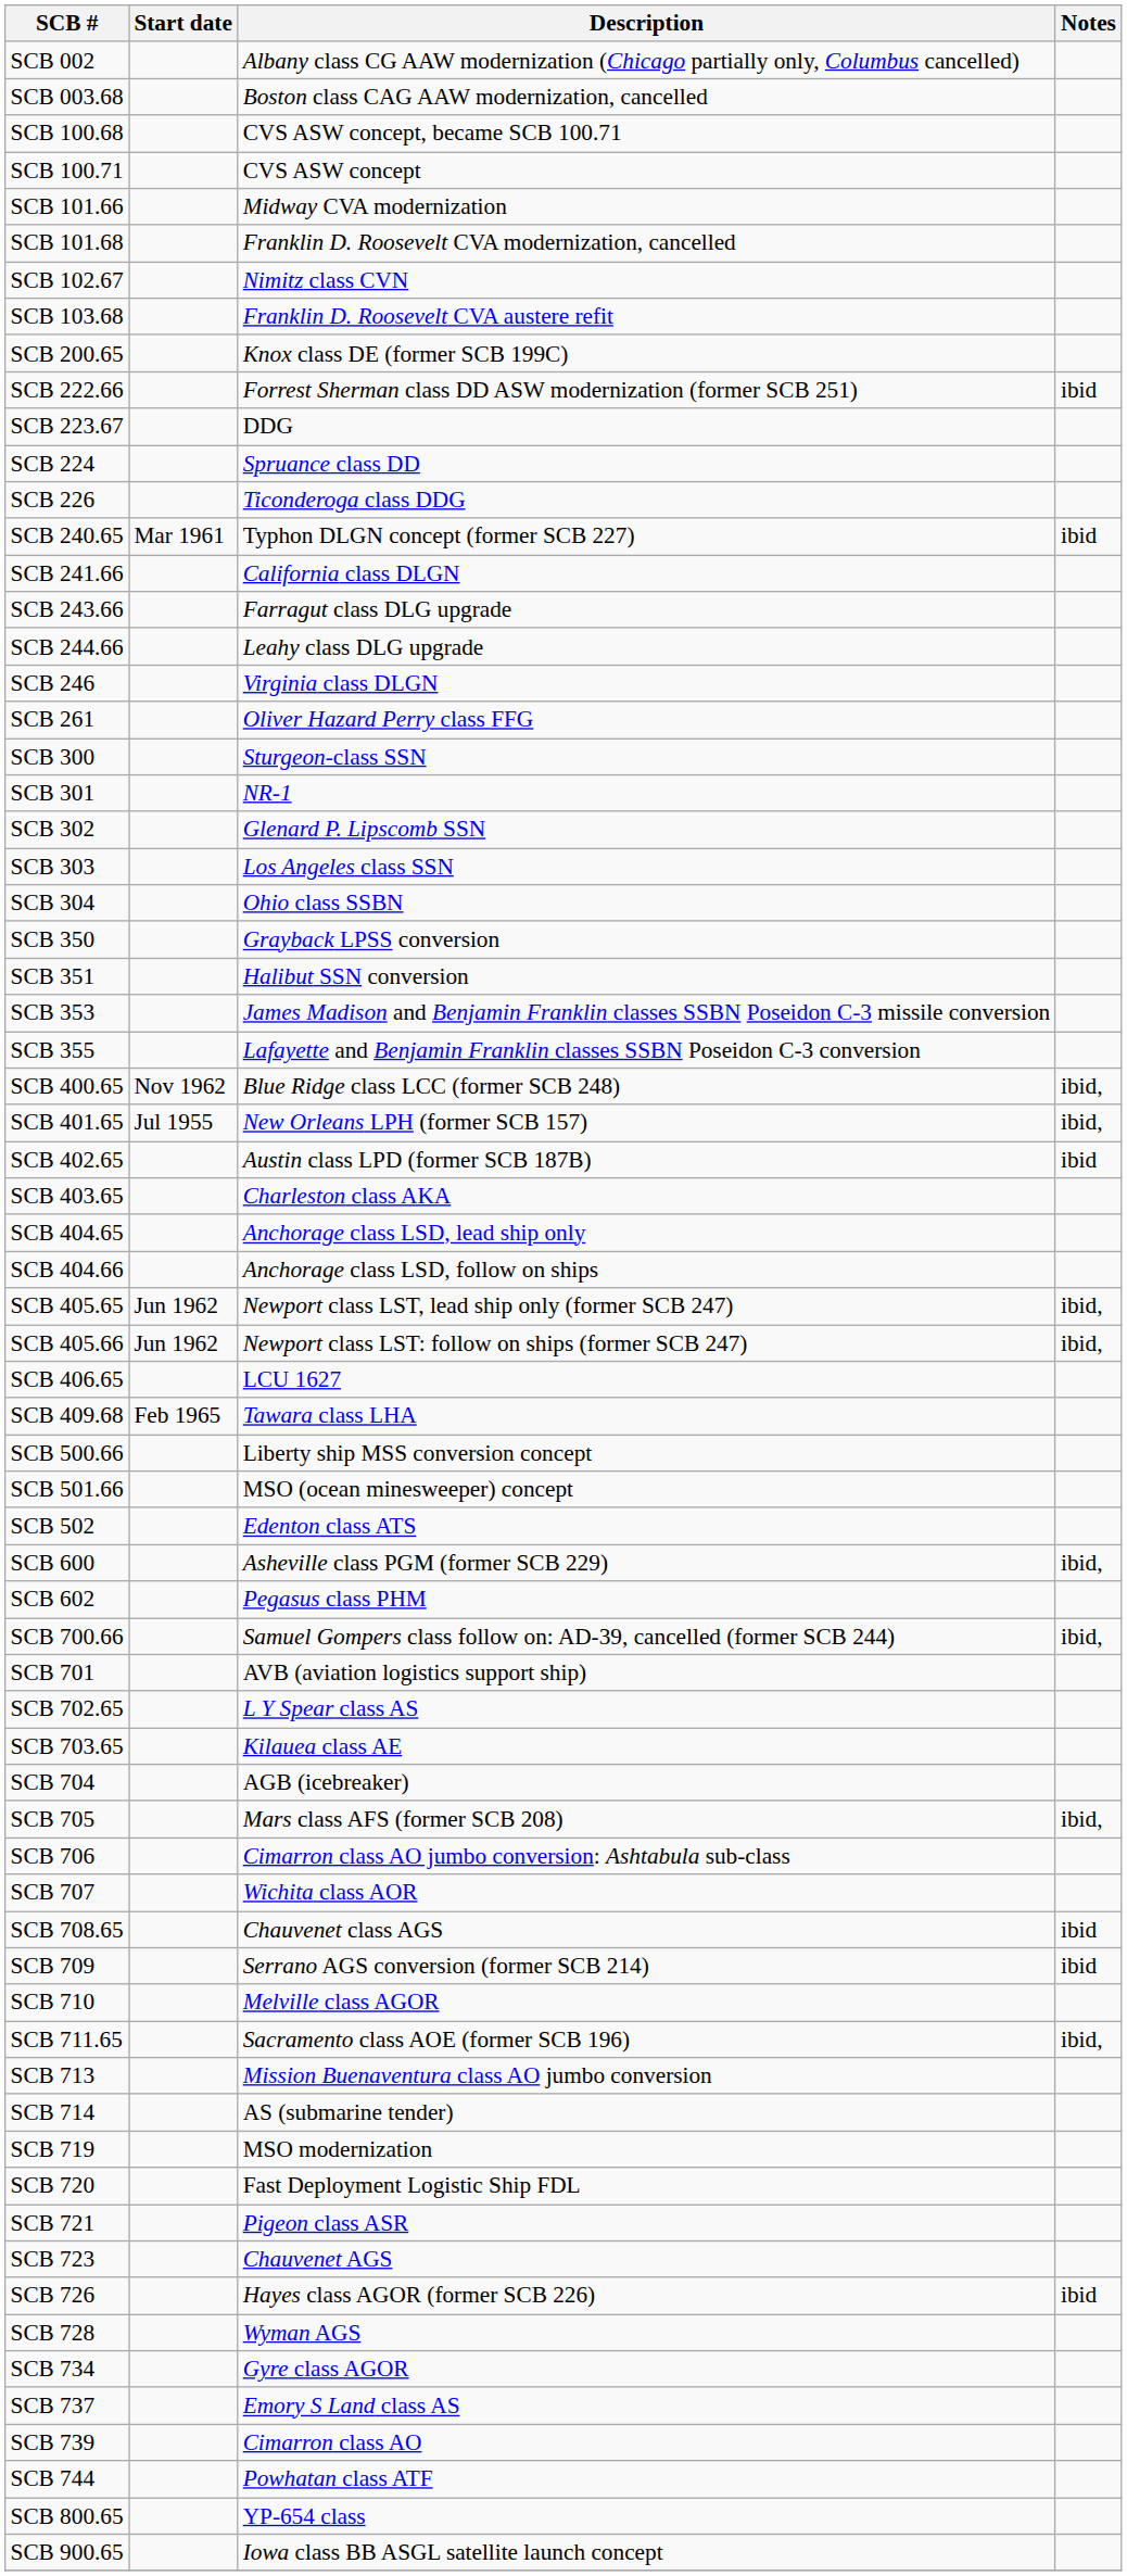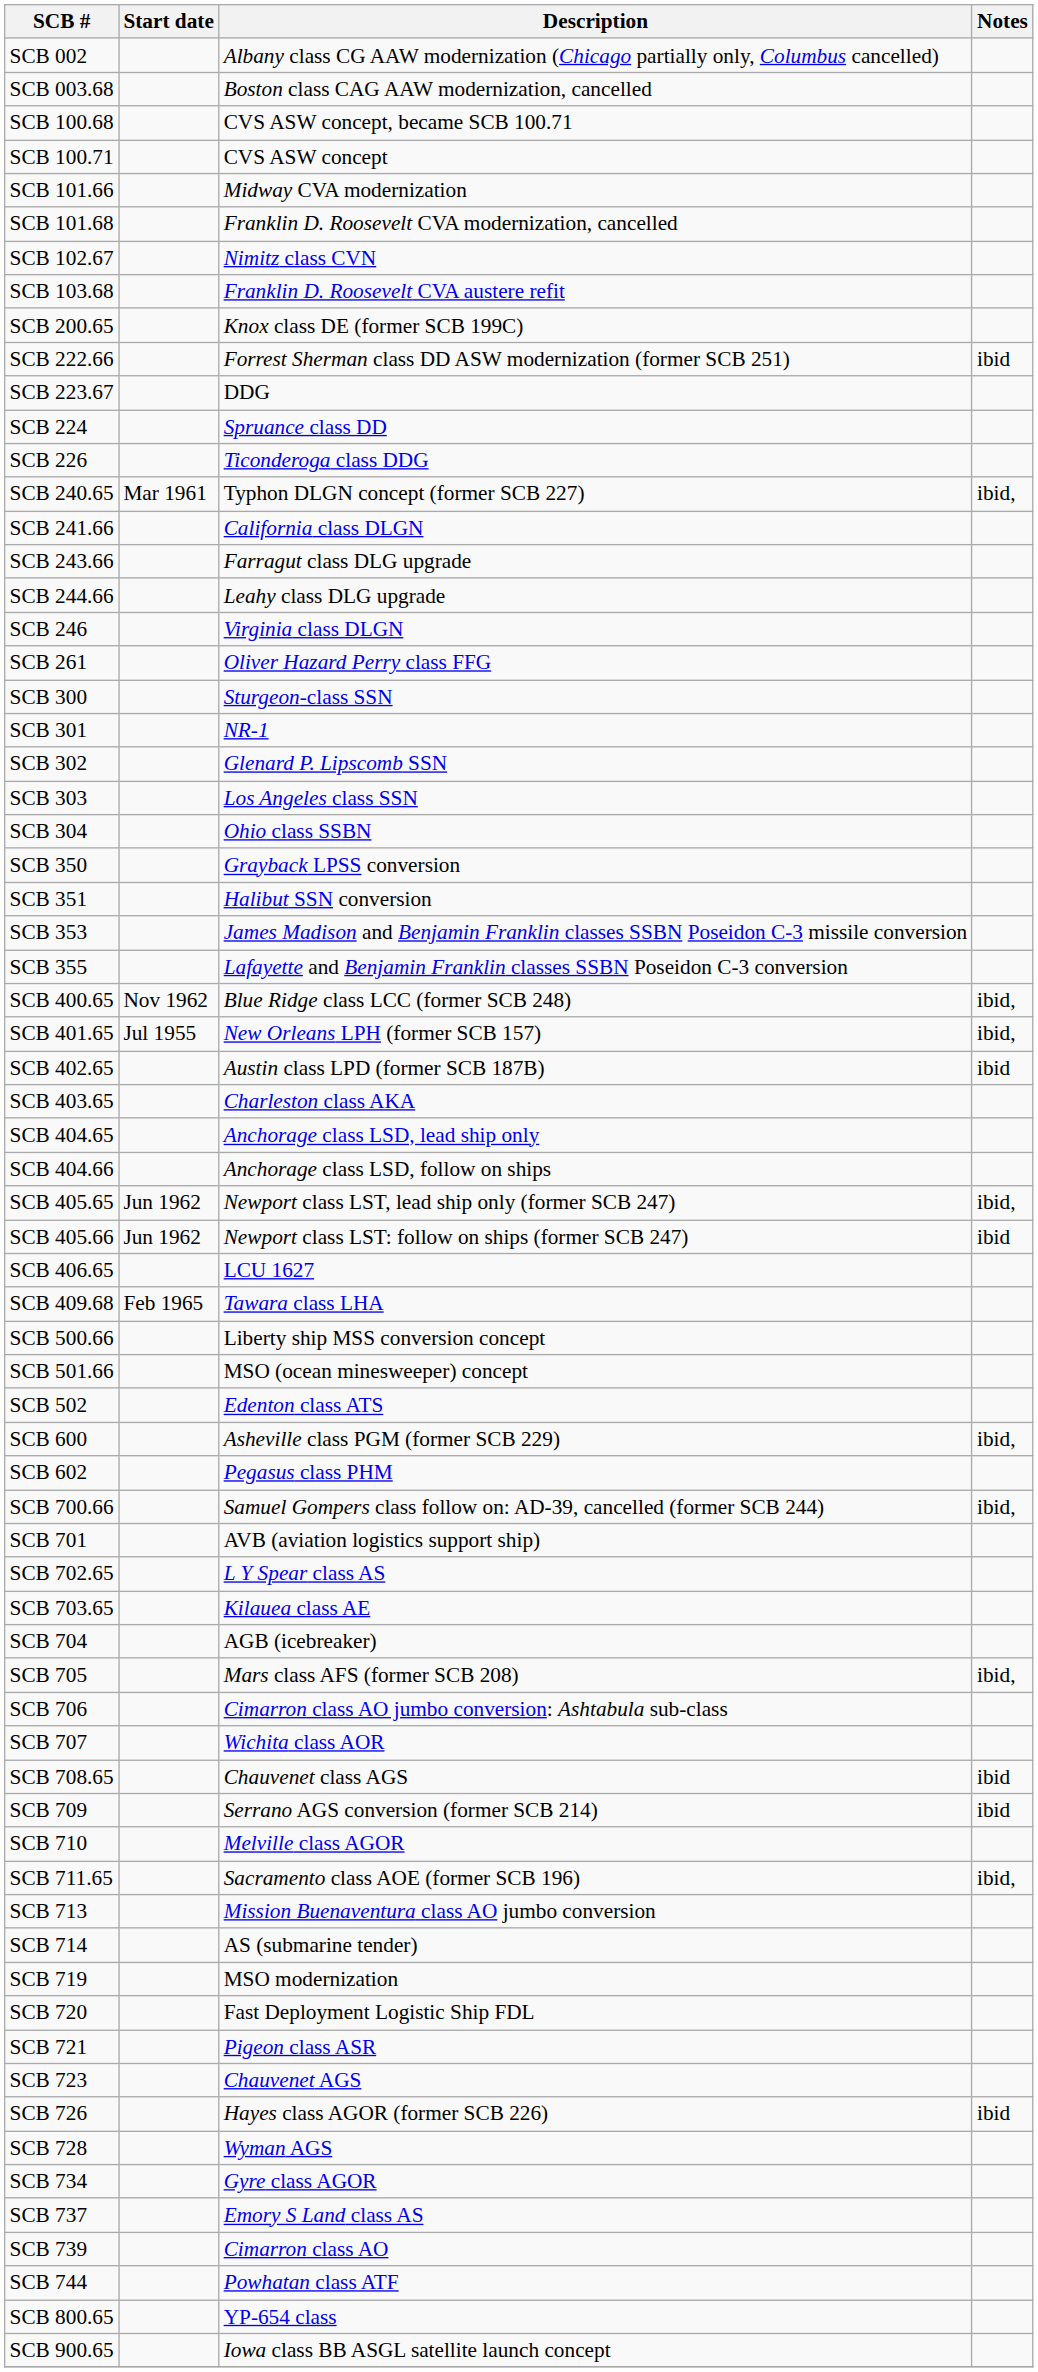 <table class="wikitable">
 <tr>
 <th>SCB #</th>
 <th>Start date</th>
 <th>Description</th>
 <th>Notes</th>
 </tr>
 <tr>
 <td>SCB 002</td>
 <td></td>
 <td><em>Albany</em> class CG AAW modernization (<a href='#'><em>Chicago</em></a> partially only, <a href='#'><em>Columbus</em></a> cancelled)</td>
 <td></td>
 </tr>
 <tr>
 <td>SCB 003.68</td>
 <td></td>
 <td><em>Boston</em> class CAG AAW modernization, cancelled</td>
 <td></td>
 </tr>
 <tr>
 <td>SCB 100.68</td>
 <td></td>
 <td>CVS ASW concept, became SCB 100.71</td>
 <td></td>
 </tr>
 <tr>
 <td>SCB 100.71</td>
 <td></td>
 <td>CVS ASW concept</td>
 <td></td>
 </tr>
 <tr>
 <td>SCB 101.66</td>
 <td></td>
 <td><em>Midway</em> CVA modernization</td>
 <td></td>
 </tr>
 <tr>
 <td>SCB 101.68</td>
 <td></td>
 <td><em>Franklin D. Roosevelt</em> CVA modernization, cancelled</td>
 <td></td>
 </tr>
 <tr>
 <td>SCB 102.67</td>
 <td></td>
 <td><a href='#'><em>Nimitz</em> class CVN</a></td>
 <td></td>
 </tr>
 <tr>
 <td>SCB 103.68</td>
 <td></td>
 <td><a href='#'><em>Franklin D. Roosevelt</em> CVA austere refit</a></td>
 <td></td>
 </tr>
 <tr>
 <td>SCB 200.65</td>
 <td></td>
 <td><em>Knox</em> class DE (former SCB 199C)</td>
 <td></td>
 </tr>
 <tr>
 <td>SCB 222.66</td>
 <td></td>
 <td><em>Forrest Sherman</em> class DD ASW modernization (former SCB 251)</td>
 <td>ibid</td>
 </tr>
 <tr>
 <td>SCB 223.67</td>
 <td></td>
 <td>DDG</td>
 <td></td>
 </tr>
 <tr>
 <td>SCB 224</td>
 <td></td>
 <td><a href='#'><em>Spruance</em> class DD</a></td>
 <td></td>
 </tr>
 <tr>
 <td>SCB 226</td>
 <td></td>
 <td><a href='#'><em>Ticonderoga</em> class DDG</a></td>
 <td></td>
 </tr>
 <tr>
 <td>SCB 240.65</td>
 <td>Mar 1961</td>
 <td>Typhon DLGN concept (former SCB 227)</td>
-<td>ibid</td>
+<td>ibid,</td>
 </tr>
 <tr>
 <td>SCB 241.66</td>
 <td></td>
 <td><a href='#'><em>California</em> class DLGN</a></td>
 <td></td>
 </tr>
 <tr>
 <td>SCB 243.66</td>
 <td></td>
 <td><em>Farragut</em> class DLG upgrade</td>
 <td></td>
 </tr>
 <tr>
 <td>SCB 244.66</td>
 <td></td>
 <td><em>Leahy</em> class DLG upgrade</td>
 <td></td>
 </tr>
 <tr>
 <td>SCB 246</td>
 <td></td>
 <td><a href='#'><em>Virginia</em> class DLGN</a></td>
 <td></td>
 </tr>
 <tr>
 <td>SCB 261</td>
 <td></td>
 <td><a href='#'><em>Oliver Hazard Perry</em> class FFG</a></td>
 <td></td>
 </tr>
 <tr>
 <td>SCB 300</td>
 <td></td>
 <td><a href='#'><em>Sturgeon</em>-class SSN</a></td>
 <td></td>
 </tr>
 <tr>
 <td>SCB 301</td>
 <td></td>
 <td><a href='#'><em>NR-1</em></a></td>
 <td></td>
 </tr>
 <tr>
 <td>SCB 302</td>
 <td></td>
 <td><a href='#'><em>Glenard P. Lipscomb</em> SSN</a></td>
 <td></td>
 </tr>
 <tr>
 <td>SCB 303</td>
 <td></td>
 <td><a href='#'><em>Los Angeles</em> class SSN</a></td>
 <td></td>
 </tr>
 <tr>
 <td>SCB 304</td>
 <td></td>
 <td><a href='#'><em>Ohio</em> class SSBN</a></td>
 <td></td>
 </tr>
 <tr>
 <td>SCB 350</td>
 <td></td>
 <td><a href='#'><em>Grayback</em> LPSS</a> conversion</td>
 <td></td>
 </tr>
 <tr>
 <td>SCB 351</td>
 <td></td>
 <td><a href='#'><em>Halibut</em> SSN</a> conversion</td>
 <td></td>
 </tr>
 <tr>
 <td>SCB 353</td>
 <td></td>
 <td><a href='#'><em>James Madison</em></a> and <a href='#'><em>Benjamin Franklin</em> classes SSBN</a> <a href='#'>Poseidon C-3</a> missile conversion</td>
 <td></td>
 </tr>
 <tr>
 <td>SCB 355</td>
 <td></td>
 <td><a href='#'><em>Lafayette</em></a> and <a href='#'><em>Benjamin Franklin</em> classes SSBN</a> Poseidon C-3 conversion</td>
 <td></td>
 </tr>
 <tr>
 <td>SCB 400.65</td>
 <td>Nov 1962</td>
 <td><em>Blue Ridge</em> class LCC (former SCB 248)</td>
 <td>ibid,</td>
 </tr>
 <tr>
 <td>SCB 401.65</td>
 <td>Jul 1955</td>
 <td><a href='#'><em>New Orleans</em> LPH</a> (former SCB 157)</td>
 <td>ibid,</td>
 </tr>
 <tr>
 <td>SCB 402.65</td>
 <td></td>
 <td><em>Austin</em> class LPD (former SCB 187B)</td>
 <td>ibid</td>
 </tr>
 <tr>
 <td>SCB 403.65</td>
 <td></td>
 <td><a href='#'><em>Charleston</em> class AKA</a></td>
 <td></td>
 </tr>
 <tr>
 <td>SCB 404.65</td>
 <td></td>
 <td><a href='#'><em>Anchorage</em> class LSD, lead ship only</a></td>
 <td></td>
 </tr>
 <tr>
 <td>SCB 404.66</td>
 <td></td>
 <td><em>Anchorage</em> class LSD, follow on ships</td>
 <td></td>
 </tr>
 <tr>
 <td>SCB 405.65</td>
 <td>Jun 1962</td>
 <td><em>Newport</em> class LST, lead ship only (former SCB 247)</td>
 <td>ibid,</td>
 </tr>
 <tr>
 <td>SCB 405.66</td>
 <td>Jun 1962</td>
 <td><em>Newport</em> class LST: follow on ships (former SCB 247)</td>
-<td>ibid,</td>
+<td>ibid</td>
 </tr>
 <tr>
 <td>SCB 406.65</td>
 <td></td>
 <td><a href='#'>LCU 1627</a></td>
 <td></td>
 </tr>
 <tr>
 <td>SCB 409.68</td>
 <td>Feb 1965</td>
 <td><a href='#'><em>Tawara</em> class LHA</a></td>
 <td></td>
 </tr>
 <tr>
 <td>SCB 500.66</td>
 <td></td>
 <td>Liberty ship MSS conversion concept</td>
 <td></td>
 </tr>
 <tr>
 <td>SCB 501.66</td>
 <td></td>
 <td>MSO (ocean minesweeper) concept</td>
 <td></td>
 </tr>
 <tr>
 <td>SCB 502</td>
 <td></td>
 <td><a href='#'><em>Edenton</em> class ATS</a></td>
 <td></td>
 </tr>
 <tr>
 <td>SCB 600</td>
 <td></td>
 <td><em>Asheville</em> class PGM (former SCB 229)</td>
 <td>ibid,</td>
 </tr>
 <tr>
 <td>SCB 602</td>
 <td></td>
 <td><a href='#'><em>Pegasus</em> class PHM</a></td>
 <td></td>
 </tr>
 <tr>
 <td>SCB 700.66</td>
 <td></td>
 <td><em>Samuel Gompers</em> class follow on: AD-39, cancelled (former SCB 244)</td>
 <td>ibid,</td>
 </tr>
 <tr>
 <td>SCB 701</td>
 <td></td>
 <td>AVB (aviation logistics support ship)</td>
 <td></td>
 </tr>
 <tr>
 <td>SCB 702.65</td>
 <td></td>
 <td><a href='#'><em>L Y Spear</em> class AS</a></td>
 <td></td>
 </tr>
 <tr>
 <td>SCB 703.65</td>
 <td></td>
 <td><a href='#'><em>Kilauea</em> class AE</a></td>
 <td></td>
 </tr>
 <tr>
 <td>SCB 704</td>
 <td></td>
 <td>AGB (icebreaker)</td>
 <td></td>
 </tr>
 <tr>
 <td>SCB 705</td>
 <td></td>
 <td><em>Mars</em> class AFS (former SCB 208)</td>
 <td>ibid,</td>
 </tr>
 <tr>
 <td>SCB 706</td>
 <td></td>
 <td><a href='#'><em>Cimarron</em> class AO jumbo conversion</a>: <em>Ashtabula</em> sub-class</td>
 <td></td>
 </tr>
 <tr>
 <td>SCB 707</td>
 <td></td>
 <td><a href='#'><em>Wichita</em> class AOR</a></td>
 <td></td>
 </tr>
 <tr>
 <td>SCB 708.65</td>
 <td></td>
 <td><em>Chauvenet</em> class AGS</td>
 <td>ibid</td>
 </tr>
 <tr>
 <td>SCB 709</td>
 <td></td>
 <td><em>Serrano</em> AGS conversion (former SCB 214)</td>
 <td>ibid</td>
 </tr>
 <tr>
 <td>SCB 710</td>
 <td></td>
 <td><a href='#'><em>Melville</em> class AGOR</a></td>
 <td></td>
 </tr>
 <tr>
 <td>SCB 711.65</td>
 <td></td>
 <td><em>Sacramento</em> class AOE (former SCB 196)</td>
 <td>ibid,</td>
 </tr>
 <tr>
 <td>SCB 713</td>
 <td></td>
 <td><a href='#'><em>Mission Buenaventura</em> class AO</a> jumbo conversion</td>
 <td></td>
 </tr>
 <tr>
 <td>SCB 714</td>
 <td></td>
 <td>AS (submarine tender)</td>
 <td></td>
 </tr>
 <tr>
 <td>SCB 719</td>
 <td></td>
 <td>MSO modernization</td>
 <td></td>
 </tr>
 <tr>
 <td>SCB 720</td>
 <td></td>
 <td>Fast Deployment Logistic Ship FDL</td>
 <td></td>
 </tr>
 <tr>
 <td>SCB 721</td>
 <td></td>
 <td><a href='#'><em>Pigeon</em> class ASR</a></td>
 <td></td>
 </tr>
 <tr>
 <td>SCB 723</td>
 <td></td>
 <td><a href='#'><em>Chauvenet</em> AGS</a></td>
 <td></td>
 </tr>
 <tr>
 <td>SCB 726</td>
 <td></td>
 <td><em>Hayes</em> class AGOR (former SCB 226)</td>
 <td>ibid</td>
 </tr>
 <tr>
 <td>SCB 728</td>
 <td></td>
 <td><a href='#'><em>Wyman</em> AGS</a></td>
 <td></td>
 </tr>
 <tr>
 <td>SCB 734</td>
 <td></td>
 <td><a href='#'><em>Gyre</em> class AGOR</a></td>
 <td></td>
 </tr>
 <tr>
 <td>SCB 737</td>
 <td></td>
 <td><a href='#'><em>Emory S Land</em> class AS</a></td>
 <td></td>
 </tr>
 <tr>
 <td>SCB 739</td>
 <td></td>
 <td><a href='#'><em>Cimarron</em> class AO</a></td>
 <td></td>
 </tr>
 <tr>
 <td>SCB 744</td>
 <td></td>
 <td><a href='#'><em>Powhatan</em> class ATF</a></td>
 <td></td>
 </tr>
 <tr>
 <td>SCB 800.65</td>
 <td></td>
 <td><a href='#'>YP-654 class</a></td>
 <td></td>
 </tr>
 <tr>
 <td>SCB 900.65</td>
 <td></td>
 <td><em>Iowa</em> class BB ASGL satellite launch concept</td>
 <td></td>
 </tr>
 <tr>
 </tr>
 </table>
